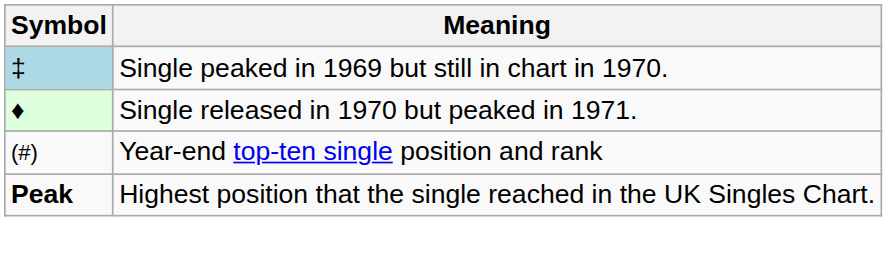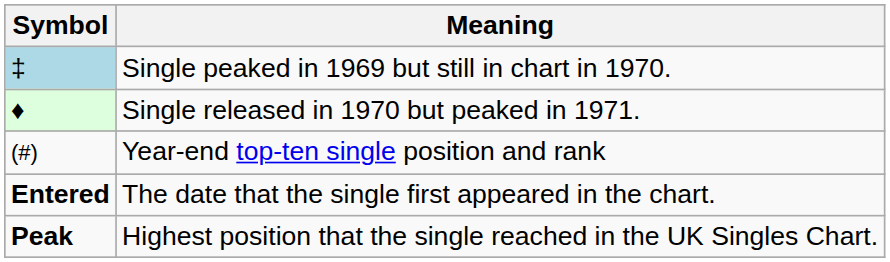 <table Class="wikitable">
 <tr>
 <th>Symbol</th>
 <th>Meaning</th>
 </tr>
 <tr>
 <td bgcolor=lightblue>‡</td>
 <td>Single peaked in 1969 but still in chart in 1970.</td>
 </tr>
 <tr>
 <td bgcolor=#DDFFDD>♦</td>
 <td>Single released in 1970 but peaked in 1971.</td>
 </tr>
 <tr>
 <td><small>(#)</small></td>
 <td>Year-end <a href='#'>top-ten single</a> position and rank</td>
 </tr>
 <tr>
+<td><strong>Entered</strong></td>
+<td>The date that the single first appeared in the chart.</td>
+</tr>
+<tr>
 <td><strong>Peak</strong></td>
 <td>Highest position that the single reached in the UK Singles Chart.</td>
 </tr>
 </table>
